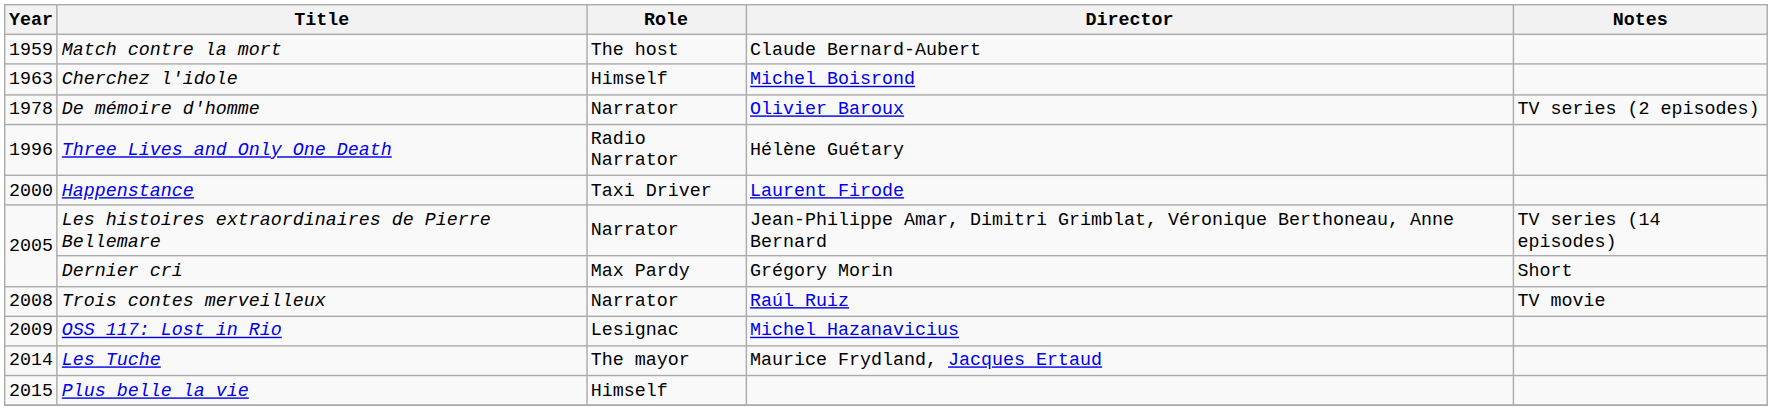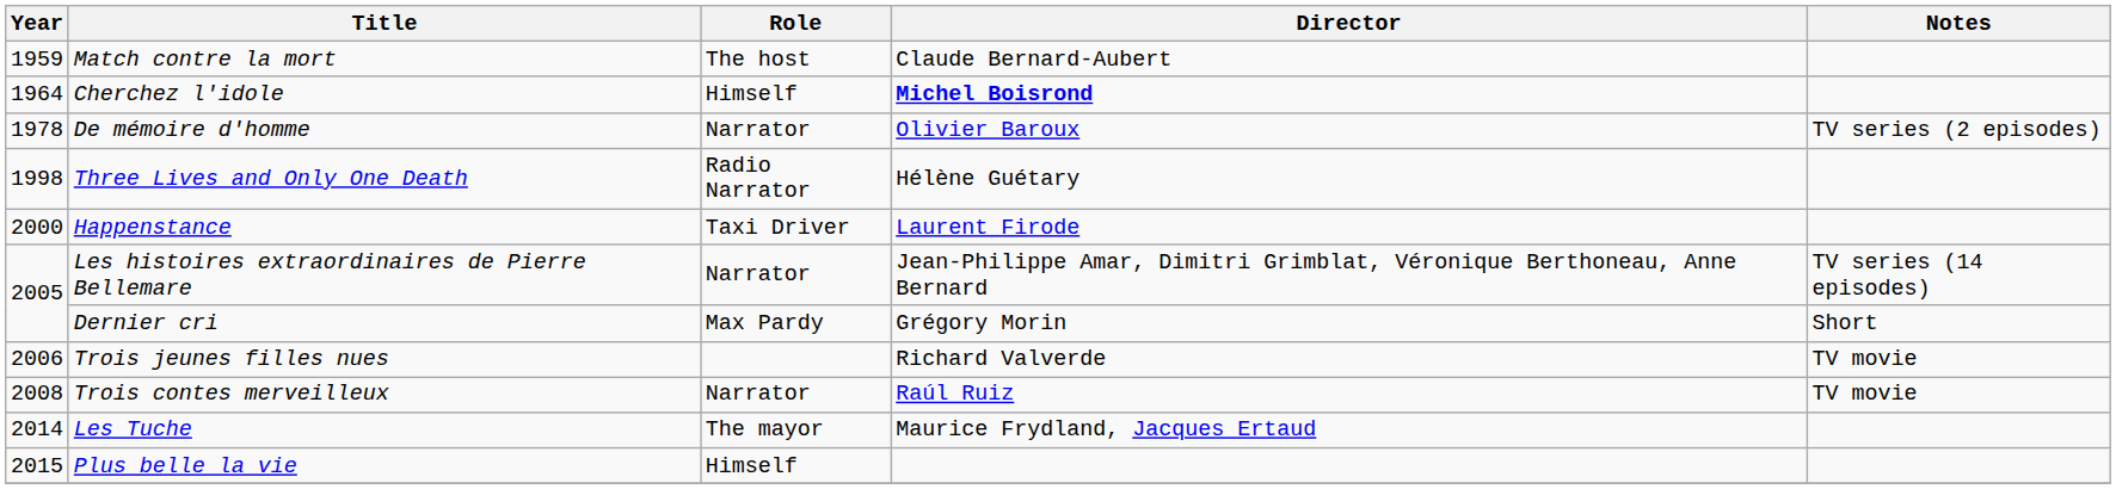 <table class="wikitable sortable">
 <tr>
 <th>Year</th>
 <th>Title</th>
 <th>Role</th>
 <th>Director</th>
 <th class="unsortable">Notes</th>
 </tr>
 <tr>
 <td rowspan=1>1959</td>
 <td><em>Match contre la mort</em></td>
 <td>The host</td>
 <td>Claude Bernard-Aubert</td>
 <td></td>
 </tr>
 <tr>
-<td rowspan=1>1963</td>
+<td rowspan=1>1964</td>
 <td><em>Cherchez l'idole</em></td>
 <td>Himself</td>
-<td><a href='#'>Michel Boisrond</a></td>
+<td><strong><a href='#'>Michel Boisrond</a></strong></td>
 <td></td>
 </tr>
 <tr>
 <td rowspan=1>1978</td>
 <td><em>De mémoire d'homme</em></td>
 <td>Narrator</td>
 <td><a href='#'>Olivier Baroux</a></td>
 <td>TV series (2 episodes)</td>
 </tr>
 <tr>
-<td rowspan=1>1996</td>
+<td rowspan=1>1998</td>
 <td><em><a href='#'>Three Lives and Only One Death</a></em></td>
 <td>Radio Narrator</td>
 <td>Hélène Guétary</td>
 <td></td>
 </tr>
 <tr>
 <td rowspan=1>2000</td>
 <td><em><a href='#'>Happenstance</a></em></td>
 <td>Taxi Driver</td>
 <td><a href='#'>Laurent Firode</a></td>
 <td></td>
 </tr>
 <tr>
 <td rowspan=2>2005</td>
 <td><em>Les histoires extraordinaires de Pierre Bellemare</em></td>
 <td>Narrator</td>
 <td>Jean-Philippe Amar, Dimitri Grimblat, Véronique Berthoneau, Anne Bernard</td>
 <td>TV series (14 episodes)</td>
 </tr>
 <tr>
 <td><em>Dernier cri</em></td>
 <td>Max Pardy</td>
 <td>Grégory Morin</td>
 <td>Short</td>
 </tr>
 <tr>
+<td rowspan=1>2006</td>
+<td><em>Trois jeunes filles nues</em></td>
+<td></td>
+<td>Richard Valverde</td>
+<td>TV movie</td>
+</tr>
+<tr>
 <td rowspan=1>2008</td>
 <td><em>Trois contes merveilleux</em></td>
 <td>Narrator</td>
 <td><a href='#'>Raúl Ruiz</a></td>
 <td>TV movie</td>
-</tr>
-<tr>
-<td rowspan=1>2009</td>
-<td><em><a href='#'>OSS 117: Lost in Rio</a></em></td>
-<td>Lesignac</td>
-<td><a href='#'>Michel Hazanavicius</a></td>
-<td></td>
 </tr>
 <tr>
 <td rowspan=1>2014</td>
 <td><em><a href='#'>Les Tuche</a></em></td>
 <td>The mayor</td>
 <td>Maurice Frydland, <a href='#'>Jacques Ertaud</a></td>
 <td></td>
 </tr>
 <tr>
 <td rowspan=1>2015</td>
 <td><em><a href='#'>Plus belle la vie</a></em></td>
 <td>Himself</td>
 <td></td>
 <td></td>
 </tr>
 <tr>
 </tr>
 </table>
